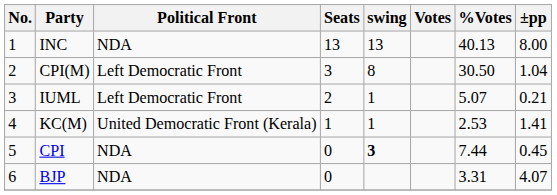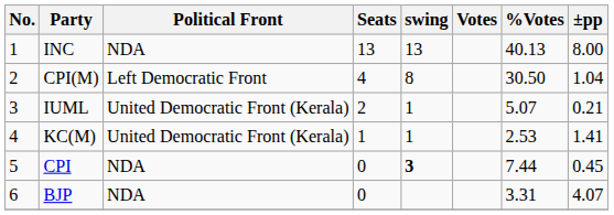 <table class="wikitable sortable" style="font-size:95%;">
 <tr>
 <th>No.</th>
 <th>Party</th>
 <th>Political Front</th>
 <th>Seats</th>
 <th>swing</th>
 <th>Votes</th>
 <th>%Votes</th>
 <th>±pp</th>
 </tr>
 <tr>
 <td>1</td>
 <td>INC</td>
 <td>NDA</td>
 <td>13</td>
 <td>13</td>
 <td></td>
 <td>40.13</td>
 <td>8.00</td>
 </tr>
 <tr>
 <td>2</td>
 <td>CPI(M)</td>
 <td>Left Democratic Front</td>
-<td>3</td>
+<td>4</td>
 <td>8</td>
 <td></td>
 <td>30.50</td>
 <td>1.04</td>
 </tr>
 <tr>
 <td>3</td>
 <td>IUML</td>
-<td>Left Democratic Front</td>
+<td>United Democratic Front (Kerala)</td>
 <td>2</td>
 <td>1</td>
 <td></td>
 <td>5.07</td>
 <td>0.21</td>
 </tr>
 <tr>
 <td>4</td>
 <td>KC(M)</td>
 <td>United Democratic Front (Kerala)</td>
 <td>1</td>
 <td>1</td>
 <td></td>
 <td>2.53</td>
 <td>1.41</td>
 </tr>
 <tr>
 <td>5</td>
 <td><a href='#'>CPI</a></td>
 <td>NDA</td>
 <td>0</td>
 <td><strong>3</strong></td>
 <td></td>
 <td>7.44</td>
 <td>0.45</td>
 </tr>
 <tr>
 <td>6</td>
 <td><a href='#'>BJP</a></td>
 <td>NDA</td>
 <td>0</td>
 <td></td>
 <td></td>
 <td>3.31</td>
 <td>4.07</td>
 </tr>
 <tr>
 </tr>
 </table>
